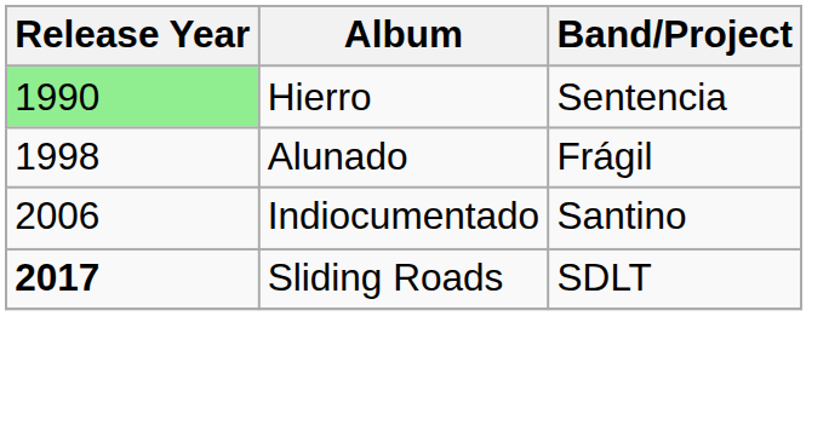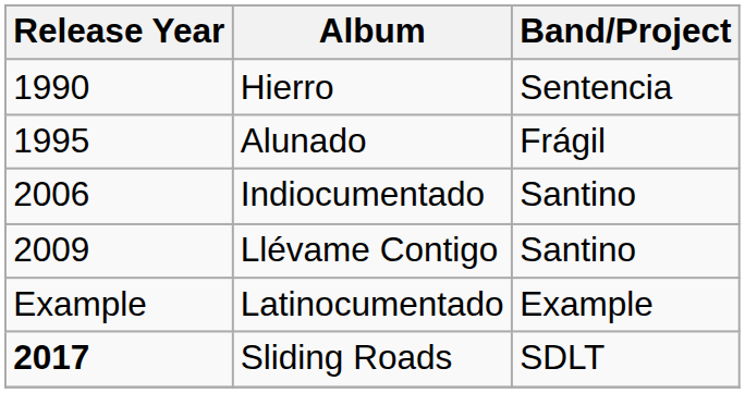 <table class="wikitable">
 <tr>
 <th>Release Year</th>
 <th>Album</th>
 <th>Band/Project</th>
 </tr>
 <tr>
-<td style="background: lightgreen;">1990</td>
+<td>1990</td>
 <td>Hierro</td>
 <td>Sentencia</td>
 </tr>
 <tr>
-<td>1998</td>
+<td>1995</td>
 <td>Alunado</td>
 <td>Frágil</td>
 </tr>
 <tr>
 <td>2006</td>
 <td>Indiocumentado</td>
 <td>Santino</td>
 </tr>
 <tr>
+<td>2009</td>
+<td>Llévame Contigo</td>
+<td>Santino</td>
+</tr>
+<tr>
+<td>Example</td>
+<td>Latinocumentado</td>
+<td>Example</td>
+</tr>
+<tr>
 <td><strong>2017</strong></td>
 <td>Sliding Roads</td>
 <td>SDLT</td>
 </tr>
 <tr>
 </tr>
 </table>
